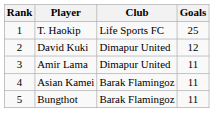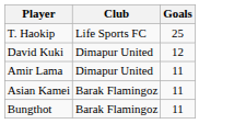 <table class="wikitable" style="text-align:center">
 <tr>
-<th>Rank</th>
 <th>Player</th>
 <th>Club</th>
 <th>Goals</th>
 </tr>
 <tr>
-<td>1</td>
 <td align="left">T. Haokip</td>
 <td align="left">Life Sports FC</td>
 <td>25</td>
 </tr>
 <tr>
-<td>2</td>
 <td align="left">David Kuki</td>
 <td align="left">Dimapur United</td>
 <td>12</td>
 </tr>
 <tr>
-<td>3</td>
 <td align="left">Amir Lama</td>
 <td align="left">Dimapur United</td>
 <td>11</td>
 </tr>
 <tr>
-<td>4</td>
 <td align="left">Asian Kamei</td>
 <td align="left">Barak Flamingoz</td>
 <td>11</td>
 </tr>
 <tr>
-<td>5</td>
 <td align="left">Bungthot</td>
 <td align="left">Barak Flamingoz</td>
 <td>11</td>
 </tr>
 </table>
